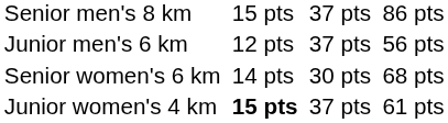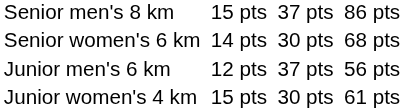 <table>
 <tr>
 <td>Senior men's 8 km</td>
 <td></td>
 <td>15 pts</td>
 <td></td>
 <td>37 pts</td>
 <td></td>
 <td>86 pts</td>
 </tr>
 <tr>
+<td>Senior women's 6 km</td>
+<td></td>
+<td>14 pts</td>
+<td></td>
+<td>30 pts</td>
+<td></td>
+<td>68 pts</td>
+</tr>
+<tr>
 <td>Junior men's 6 km</td>
 <td></td>
 <td>12 pts</td>
 <td></td>
 <td>37 pts</td>
 <td></td>
 <td>56 pts</td>
 </tr>
 <tr>
-<td>Senior women's 6 km</td>
+<td>Junior women's 4 km</td>
 <td></td>
-<td>14 pts</td>
+<td>15 pts</td>
 <td></td>
 <td>30 pts</td>
-<td></td>
-<td>68 pts</td>
-</tr>
-<tr>
-<td>Junior women's 4 km</td>
-<td></td>
-<td><strong>15 pts</strong></td>
-<td></td>
-<td>37 pts</td>
 <td></td>
 <td>61 pts</td>
 </tr>
 </table>
